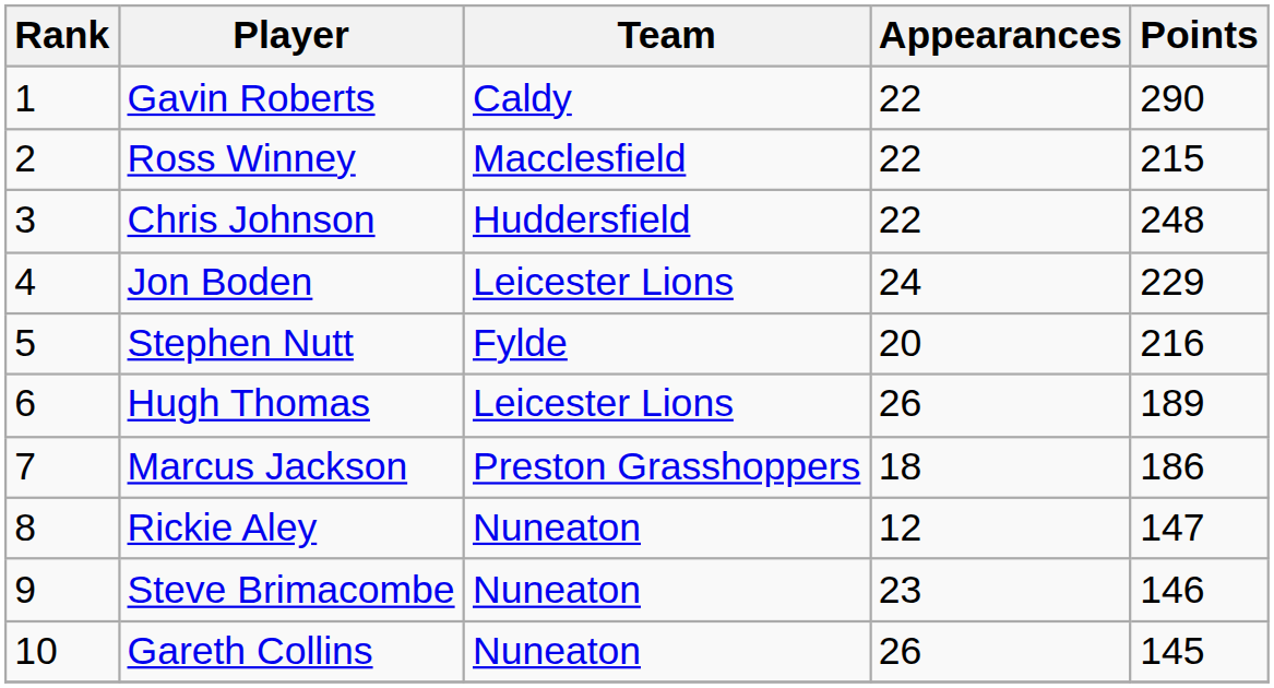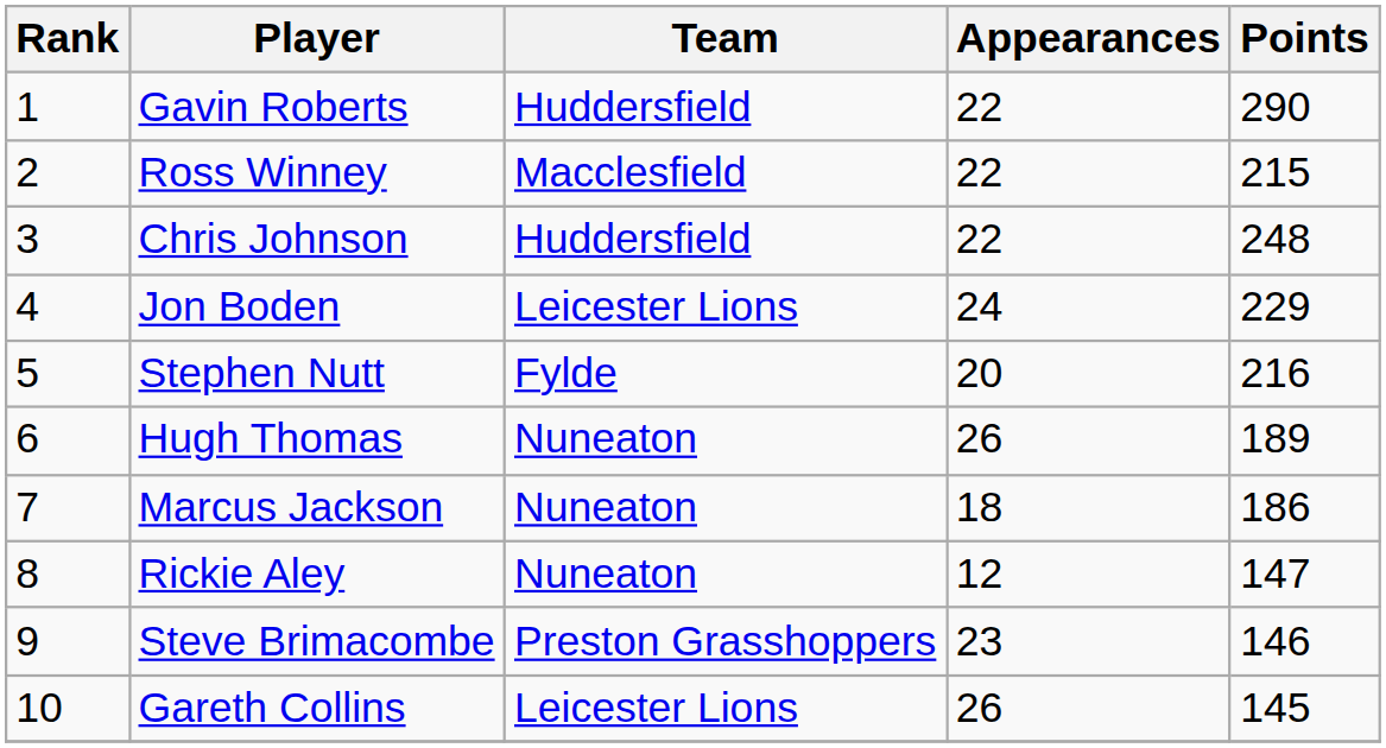 <table class="wikitable">
 <tr>
 <th>Rank</th>
 <th>Player</th>
 <th>Team</th>
 <th>Appearances</th>
 <th>Points</th>
 </tr>
 <tr>
 <td>1</td>
 <td> <a href='#'>Gavin Roberts</a></td>
-<td><a href='#'>Caldy</a></td>
+<td><a href='#'>Huddersfield</a></td>
 <td>22</td>
 <td>290</td>
 </tr>
 <tr>
 <td>2</td>
 <td> <a href='#'>Ross Winney</a></td>
 <td><a href='#'>Macclesfield</a></td>
 <td>22</td>
 <td>215</td>
 </tr>
 <tr>
 <td>3</td>
 <td> <a href='#'>Chris Johnson</a></td>
 <td><a href='#'>Huddersfield</a></td>
 <td>22</td>
 <td>248</td>
 </tr>
 <tr>
 <td>4</td>
 <td> <a href='#'>Jon Boden</a></td>
 <td><a href='#'>Leicester Lions</a></td>
 <td>24</td>
 <td>229</td>
 </tr>
 <tr>
 <td>5</td>
 <td> <a href='#'>Stephen Nutt</a></td>
 <td><a href='#'>Fylde</a></td>
 <td>20</td>
 <td>216</td>
 </tr>
 <tr>
 <td>6</td>
 <td> <a href='#'>Hugh Thomas</a></td>
-<td><a href='#'>Leicester Lions</a></td>
+<td><a href='#'>Nuneaton</a></td>
 <td>26</td>
 <td>189</td>
 </tr>
 <tr>
 <td>7</td>
 <td> <a href='#'>Marcus Jackson</a></td>
-<td><a href='#'>Preston Grasshoppers</a></td>
+<td><a href='#'>Nuneaton</a></td>
 <td>18</td>
 <td>186</td>
 </tr>
 <tr>
 <td>8</td>
 <td> <a href='#'>Rickie Aley</a></td>
 <td><a href='#'>Nuneaton</a></td>
 <td>12</td>
 <td>147</td>
 </tr>
 <tr>
 <td>9</td>
 <td> <a href='#'>Steve Brimacombe</a></td>
-<td><a href='#'>Nuneaton</a></td>
+<td><a href='#'>Preston Grasshoppers</a></td>
 <td>23</td>
 <td>146</td>
 </tr>
 <tr>
 <td>10</td>
 <td> <a href='#'>Gareth Collins</a></td>
-<td><a href='#'>Nuneaton</a></td>
+<td><a href='#'>Leicester Lions</a></td>
 <td>26</td>
 <td>145</td>
 </tr>
 <tr>
 </tr>
 </table>
